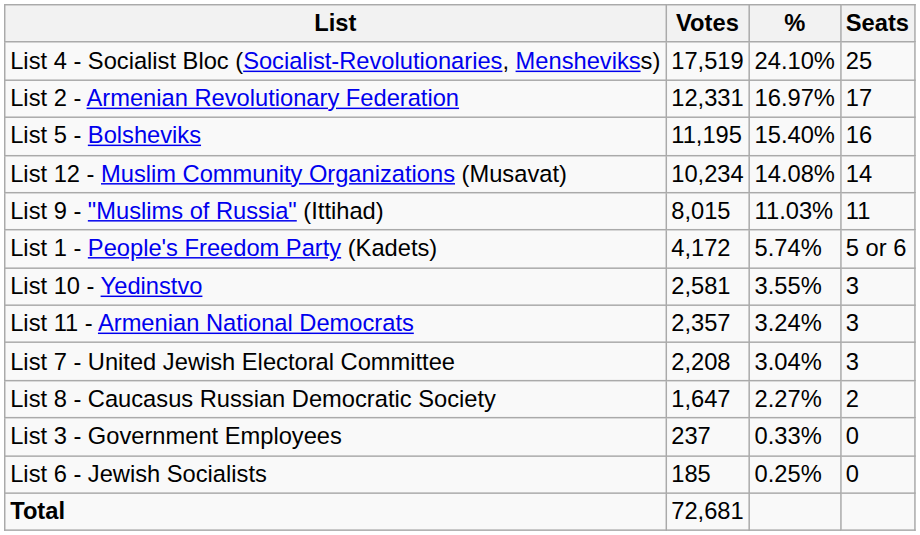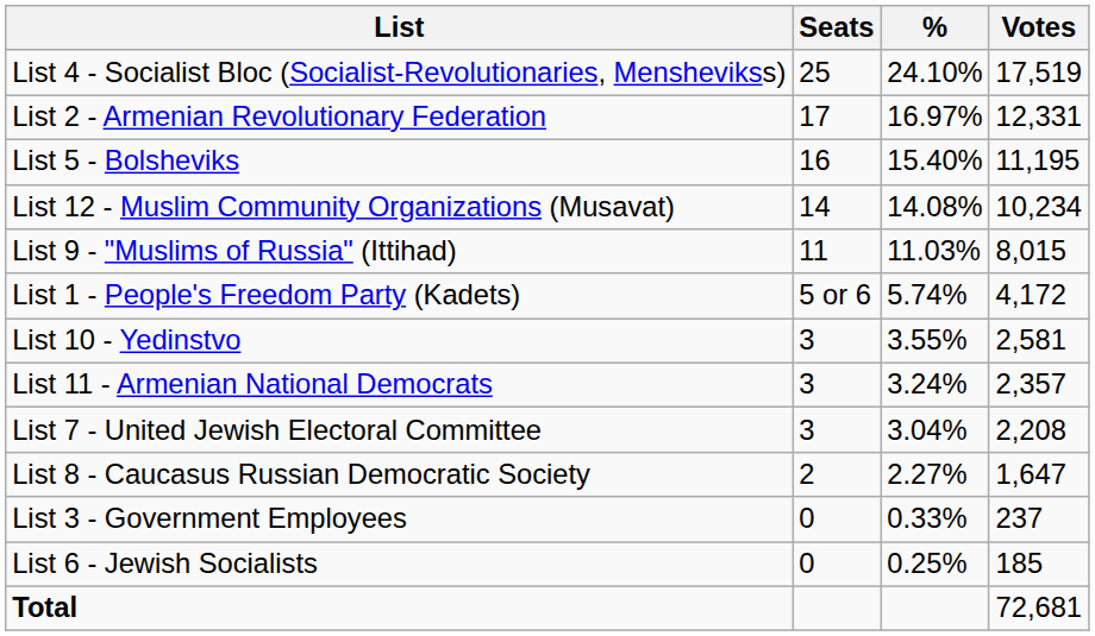 <table class="wikitable">
 <tr>
 <th>List</th>
+<th>Seats</th>
+<th>%</th>
 <th>Votes</th>
-<th>%</th>
-<th>Seats</th>
 </tr>
 <tr>
 <td>List 4 - Socialist Bloc (<a href='#'>Socialist-Revolutionaries</a>, <a href='#'>Mensheviks</a>s)</td>
+<td>25</td>
+<td>24.10%</td>
 <td>17,519</td>
-<td>24.10%</td>
-<td>25</td>
 </tr>
 <tr>
 <td>List 2 - <a href='#'>Armenian Revolutionary Federation</a></td>
+<td>17</td>
+<td>16.97%</td>
 <td>12,331</td>
-<td>16.97%</td>
-<td>17</td>
 </tr>
 <tr>
 <td>List 5 - <a href='#'>Bolsheviks</a></td>
+<td>16</td>
+<td>15.40%</td>
 <td>11,195</td>
-<td>15.40%</td>
-<td>16</td>
 </tr>
 <tr>
 <td>List 12 - <a href='#'>Muslim Community Organizations</a> (Musavat)</td>
+<td>14</td>
+<td>14.08%</td>
 <td>10,234</td>
-<td>14.08%</td>
-<td>14</td>
 </tr>
 <tr>
 <td>List 9 - <a href='#'>"Muslims of Russia"</a> (Ittihad)</td>
+<td>11</td>
+<td>11.03%</td>
 <td>8,015</td>
-<td>11.03%</td>
-<td>11</td>
 </tr>
 <tr>
 <td>List 1 - <a href='#'>People's Freedom Party</a> (Kadets)</td>
+<td>5 or 6</td>
+<td>5.74%</td>
 <td>4,172</td>
-<td>5.74%</td>
-<td>5 or 6</td>
 </tr>
 <tr>
 <td>List 10 - <a href='#'>Yedinstvo</a></td>
+<td>3</td>
+<td>3.55%</td>
 <td>2,581</td>
-<td>3.55%</td>
-<td>3</td>
 </tr>
 <tr>
 <td>List 11 - <a href='#'>Armenian National Democrats</a></td>
+<td>3</td>
+<td>3.24%</td>
 <td>2,357</td>
-<td>3.24%</td>
-<td>3</td>
 </tr>
 <tr>
 <td>List 7 - United Jewish Electoral Committee</td>
+<td>3</td>
+<td>3.04%</td>
 <td>2,208</td>
-<td>3.04%</td>
-<td>3</td>
 </tr>
 <tr>
 <td>List 8 - Caucasus Russian Democratic Society</td>
+<td>2</td>
+<td>2.27%</td>
 <td>1,647</td>
-<td>2.27%</td>
-<td>2</td>
 </tr>
 <tr>
 <td>List 3 - Government Employees</td>
+<td>0</td>
+<td>0.33%</td>
 <td>237</td>
-<td>0.33%</td>
-<td>0</td>
 </tr>
 <tr>
 <td>List 6 - Jewish Socialists</td>
+<td>0</td>
+<td>0.25%</td>
 <td>185</td>
-<td>0.25%</td>
-<td>0</td>
 </tr>
 <tr>
 <td><strong>Total</strong></td>
-<td>72,681</td>
 <td></td>
 <td></td>
+<td>72,681</td>
 </tr>
 </table>
